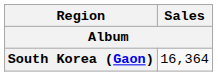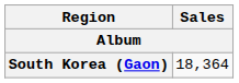 <table class="wikitable plainrowheaders" style="text-align:center;">
 <tr>
 <th>Region</th>
 <th>Sales</th>
 </tr>
 <tr>
 <th colspan="2">Album</th>
 </tr>
 <tr>
 <th scope=row>South Korea (<a href='#'>Gaon</a>)</th>
-<td>16,364</td>
+<td>18,364</td>
 </tr>
 </table>
